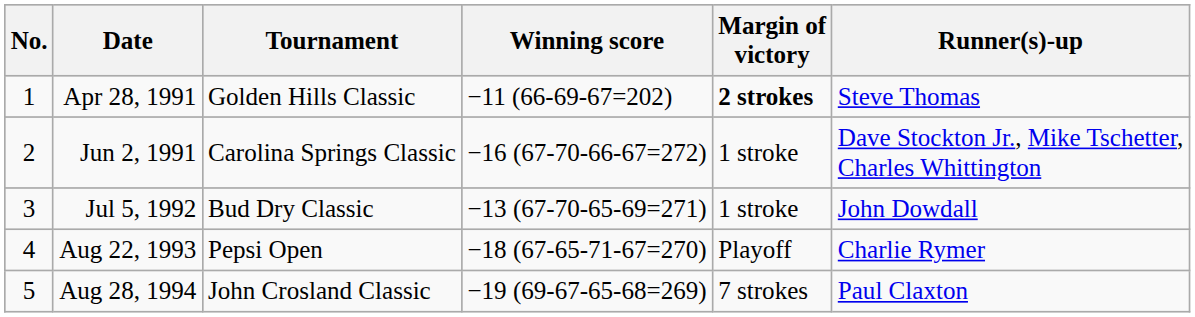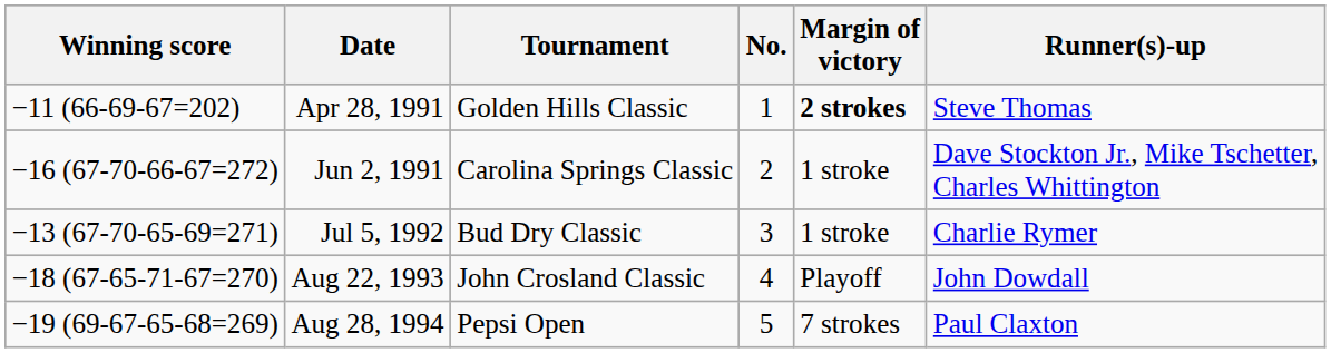 <table class="wikitable" style="font-size:95%;">
 <tr>
-<th>No.</th>
+<th>Winning score</th>
 <th>Date</th>
 <th>Tournament</th>
-<th>Winning score</th>
+<th>No.</th>
 <th>Margin of<br>victory</th>
 <th>Runner(s)-up</th>
 </tr>
 <tr>
-<td align=center>1</td>
+<td>−11 (66-69-67=202)</td>
 <td align=right>Apr 28, 1991</td>
 <td>Golden Hills Classic</td>
-<td>−11 (66-69-67=202)</td>
+<td align=center>1</td>
 <td><strong>2 strokes</strong></td>
 <td> <a href='#'>Steve Thomas</a></td>
 </tr>
 <tr>
-<td align=center>2</td>
+<td>−16 (67-70-66-67=272)</td>
 <td align=right>Jun 2, 1991</td>
 <td>Carolina Springs Classic</td>
-<td>−16 (67-70-66-67=272)</td>
+<td align=center>2</td>
 <td>1 stroke</td>
 <td> <a href='#'>Dave Stockton Jr.</a>,  <a href='#'>Mike Tschetter</a>,<br> <a href='#'>Charles Whittington</a></td>
 </tr>
 <tr>
-<td align=center>3</td>
+<td>−13 (67-70-65-69=271)</td>
 <td align=right>Jul 5, 1992</td>
 <td>Bud Dry Classic</td>
-<td>−13 (67-70-65-69=271)</td>
+<td align=center>3</td>
 <td>1 stroke</td>
+<td> <a href='#'>Charlie Rymer</a></td>
+</tr>
+<tr>
+<td>−18 (67-65-71-67=270)</td>
+<td align=right>Aug 22, 1993</td>
+<td>John Crosland Classic</td>
+<td align=center>4</td>
+<td>Playoff</td>
 <td> <a href='#'>John Dowdall</a></td>
 </tr>
 <tr>
-<td align=center>4</td>
-<td align=right>Aug 22, 1993</td>
+<td>−19 (69-67-65-68=269)</td>
+<td align=right>Aug 28, 1994</td>
 <td>Pepsi Open</td>
-<td>−18 (67-65-71-67=270)</td>
-<td>Playoff</td>
-<td> <a href='#'>Charlie Rymer</a></td>
-</tr>
-<tr>
 <td align=center>5</td>
-<td align=right>Aug 28, 1994</td>
-<td>John Crosland Classic</td>
-<td>−19 (69-67-65-68=269)</td>
 <td>7 strokes</td>
 <td> <a href='#'>Paul Claxton</a></td>
 </tr>
 </table>
